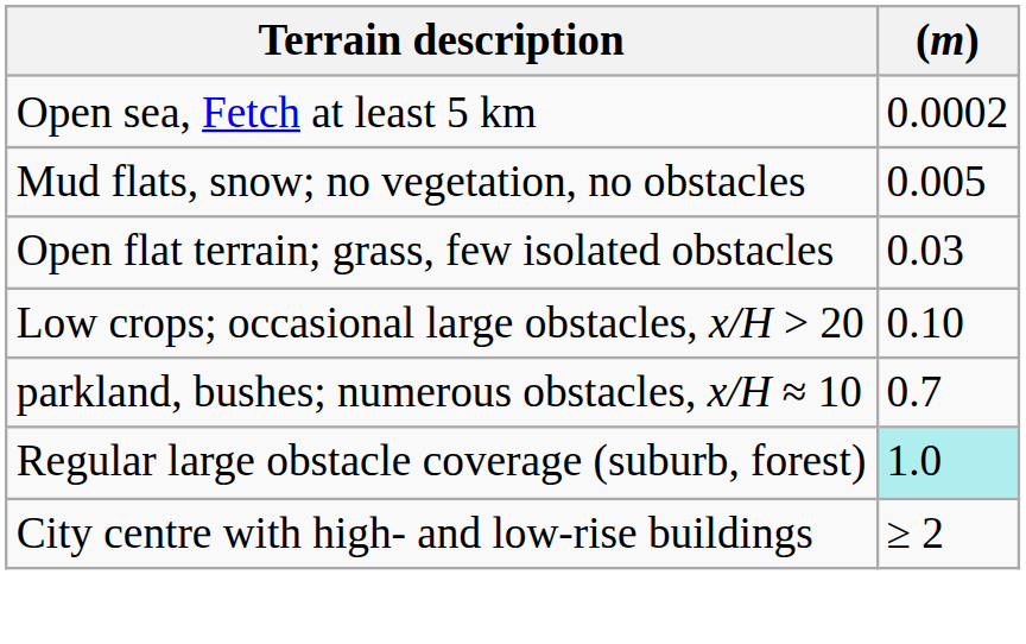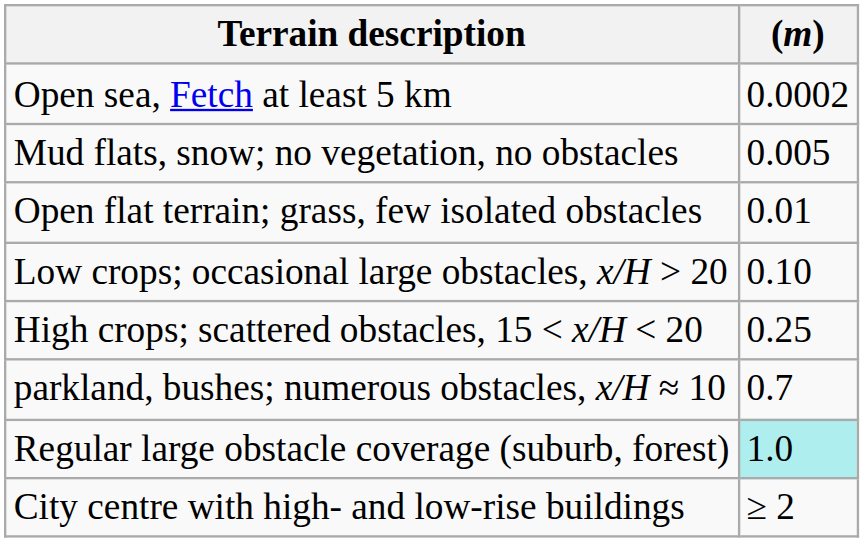 <table class="wikitable">
 <tr>
 <th>Terrain description</th>
 <th> (<em>m</em>)</th>
 </tr>
 <tr>
 <td>Open sea, <a href='#'>Fetch</a> at least 5 km</td>
 <td>0.0002</td>
 </tr>
 <tr>
 <td>Mud flats, snow; no vegetation, no obstacles</td>
 <td>0.005</td>
 </tr>
 <tr>
 <td>Open flat terrain; grass, few isolated obstacles</td>
-<td>0.03</td>
+<td>0.01</td>
 </tr>
 <tr>
 <td>Low crops; occasional large obstacles, <em>x/H</em> > 20</td>
 <td>0.10</td>
+</tr>
+<tr>
+<td>High crops; scattered obstacles, 15 < <em>x/H</em> < 20</td>
+<td>0.25</td>
 </tr>
 <tr>
 <td>parkland, bushes; numerous obstacles, <em>x/H</em> ≈ 10</td>
 <td>0.7</td>
 </tr>
 <tr>
 <td>Regular large obstacle coverage (suburb, forest)</td>
 <td style="background: paleturquoise;">1.0</td>
 </tr>
 <tr>
 <td>City centre with high- and low-rise buildings</td>
 <td>≥ 2</td>
 </tr>
 </table>
